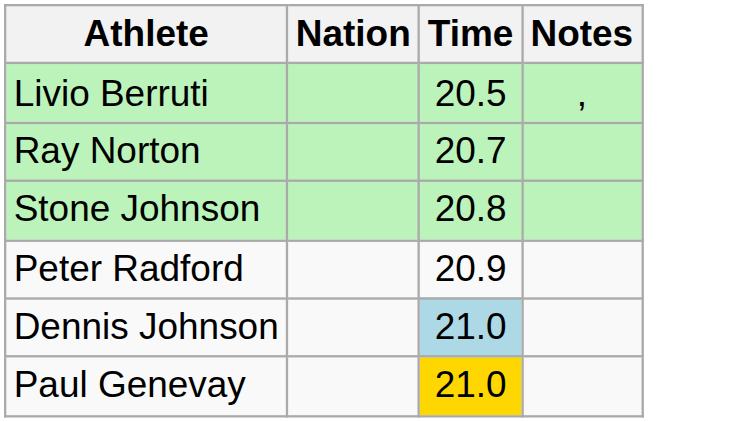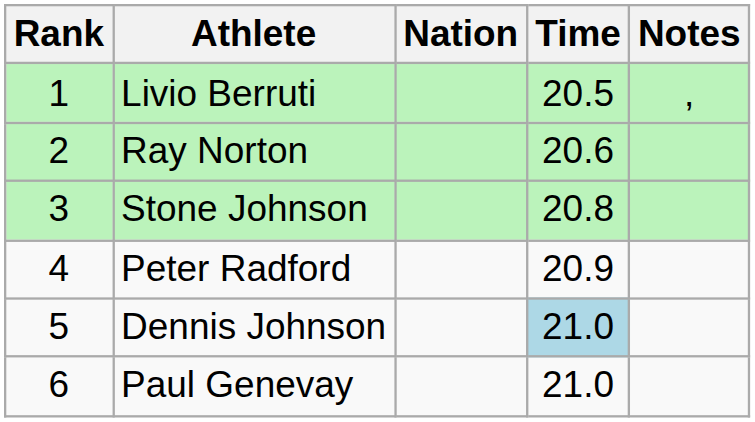 <table class="wikitable sortable" style="text-align:center">
 <tr>
+<th>Rank</th>
 <th>Athlete</th>
 <th>Nation</th>
 <th>Time</th>
 <th>Notes</th>
 </tr>
 <tr bgcolor=bbf3bb>
+<td>1</td>
 <td align=left>Livio Berruti</td>
 <td align=left></td>
 <td>20.5</td>
 <td>, </td>
 </tr>
 <tr bgcolor=bbf3bb>
+<td>2</td>
 <td align=left>Ray Norton</td>
 <td align=left></td>
-<td>20.7</td>
+<td>20.6</td>
 <td></td>
 </tr>
 <tr bgcolor=bbf3bb>
+<td>3</td>
 <td align=left>Stone Johnson</td>
 <td align=left></td>
 <td>20.8</td>
 <td></td>
 </tr>
 <tr>
+<td>4</td>
 <td align=left>Peter Radford</td>
 <td align=left></td>
 <td>20.9</td>
 <td></td>
 </tr>
 <tr>
+<td>5</td>
 <td align=left>Dennis Johnson</td>
 <td align=left></td>
 <td style="background: lightblue;">21.0</td>
 <td></td>
 </tr>
 <tr>
+<td>6</td>
 <td align=left>Paul Genevay</td>
 <td align=left></td>
-<td style="background: gold;">21.0</td>
+<td>21.0</td>
 <td></td>
 </tr>
 </table>
